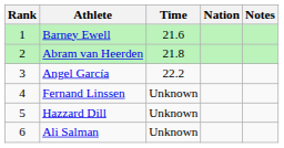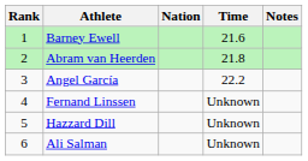 <table class="wikitable sortable" style="text-align:center">
 <tr>
 <th>Rank</th>
 <th>Athlete</th>
+<th>Nation</th>
 <th>Time</th>
-<th>Nation</th>
 <th>Notes</th>
 </tr>
 <tr bgcolor=#bbf3bb>
 <td>1</td>
 <td align=left><a href='#'>Barney Ewell</a></td>
+<td align=left></td>
 <td>21.6</td>
-<td align=left></td>
 <td></td>
 </tr>
 <tr bgcolor=#bbf3bb>
 <td>2</td>
 <td align=left><a href='#'>Abram van Heerden</a></td>
+<td align=left></td>
 <td>21.8</td>
-<td align=left></td>
 <td></td>
 </tr>
 <tr>
 <td>3</td>
 <td align=left><a href='#'>Angel García</a></td>
+<td align=left></td>
 <td>22.2</td>
-<td align=left></td>
 <td></td>
 </tr>
 <tr>
 <td>4</td>
 <td align=left><a href='#'>Fernand Linssen</a></td>
+<td align=left></td>
 <td data-sort-value=30.0>Unknown</td>
-<td align=left></td>
 <td></td>
 </tr>
 <tr>
 <td>5</td>
 <td align=left><a href='#'>Hazzard Dill</a></td>
+<td align=left></td>
 <td data-sort-value=30.0>Unknown</td>
-<td align=left></td>
 <td></td>
 </tr>
 <tr>
 <td>6</td>
 <td align=left><a href='#'>Ali Salman</a></td>
+<td align=left></td>
 <td data-sort-value=30.0>Unknown</td>
-<td align=left></td>
 <td></td>
 </tr>
 </table>
